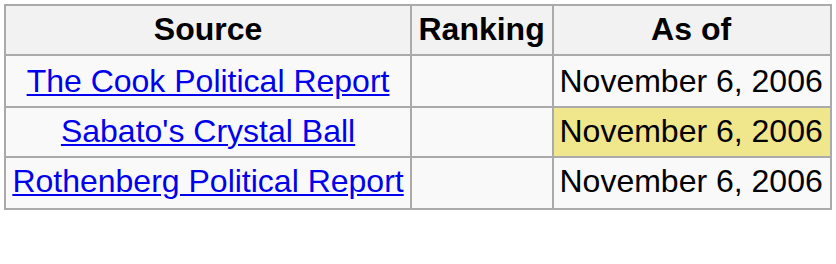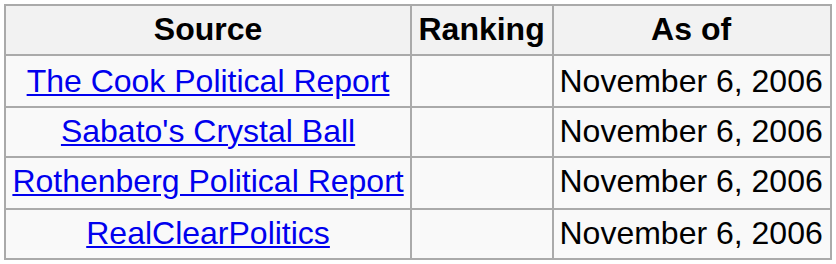 <table class="wikitable" style="text-align:center">
 <tr>
 <th>Source</th>
 <th>Ranking</th>
 <th>As of</th>
 </tr>
 <tr>
 <td><a href='#'>The Cook Political Report</a></td>
 <td></td>
 <td>November 6, 2006</td>
 </tr>
 <tr>
 <td><a href='#'>Sabato's Crystal Ball</a></td>
 <td></td>
-<td style="background: khaki;">November 6, 2006</td>
+<td>November 6, 2006</td>
 </tr>
 <tr>
 <td><a href='#'>Rothenberg Political Report</a></td>
 <td></td>
 <td>November 6, 2006</td>
 </tr>
+<tr>
+<td><a href='#'>RealClearPolitics</a></td>
+<td></td>
+<td>November 6, 2006</td>
+</tr>
 </table>
